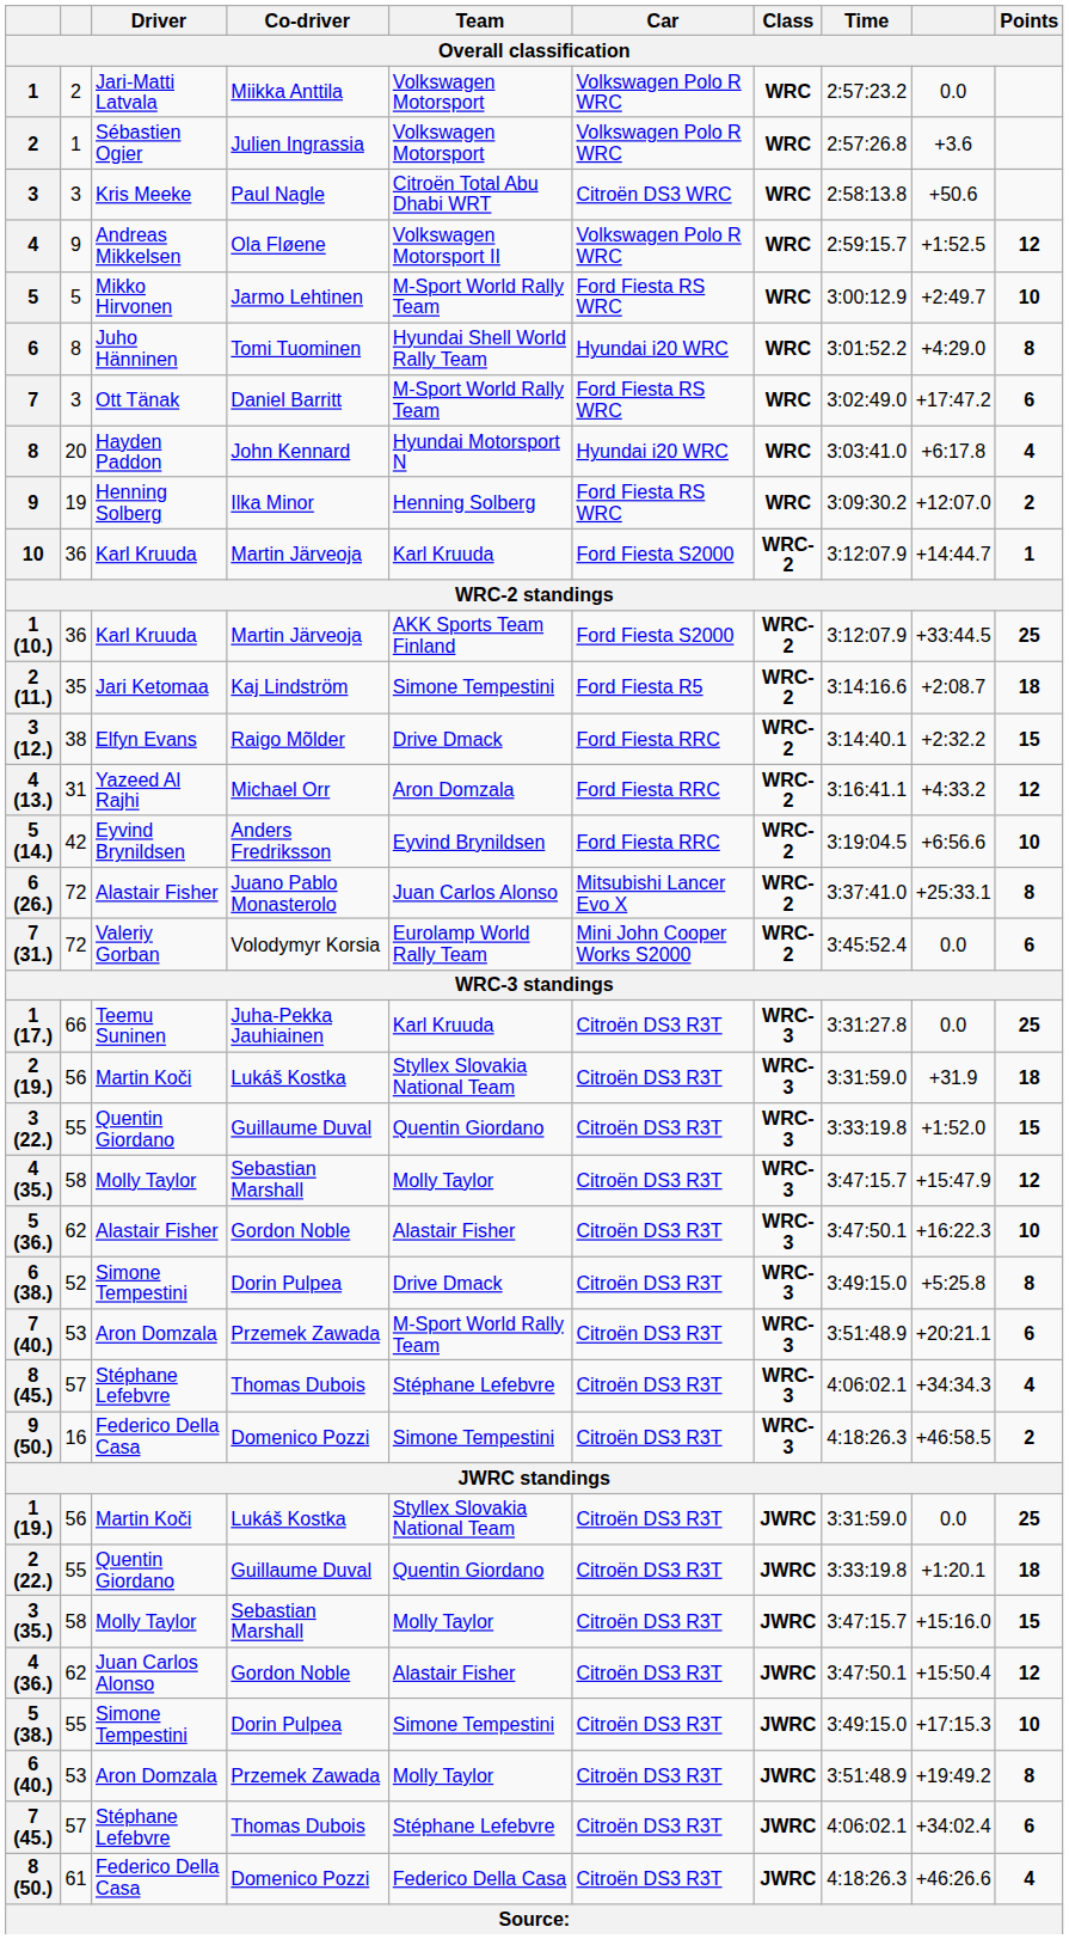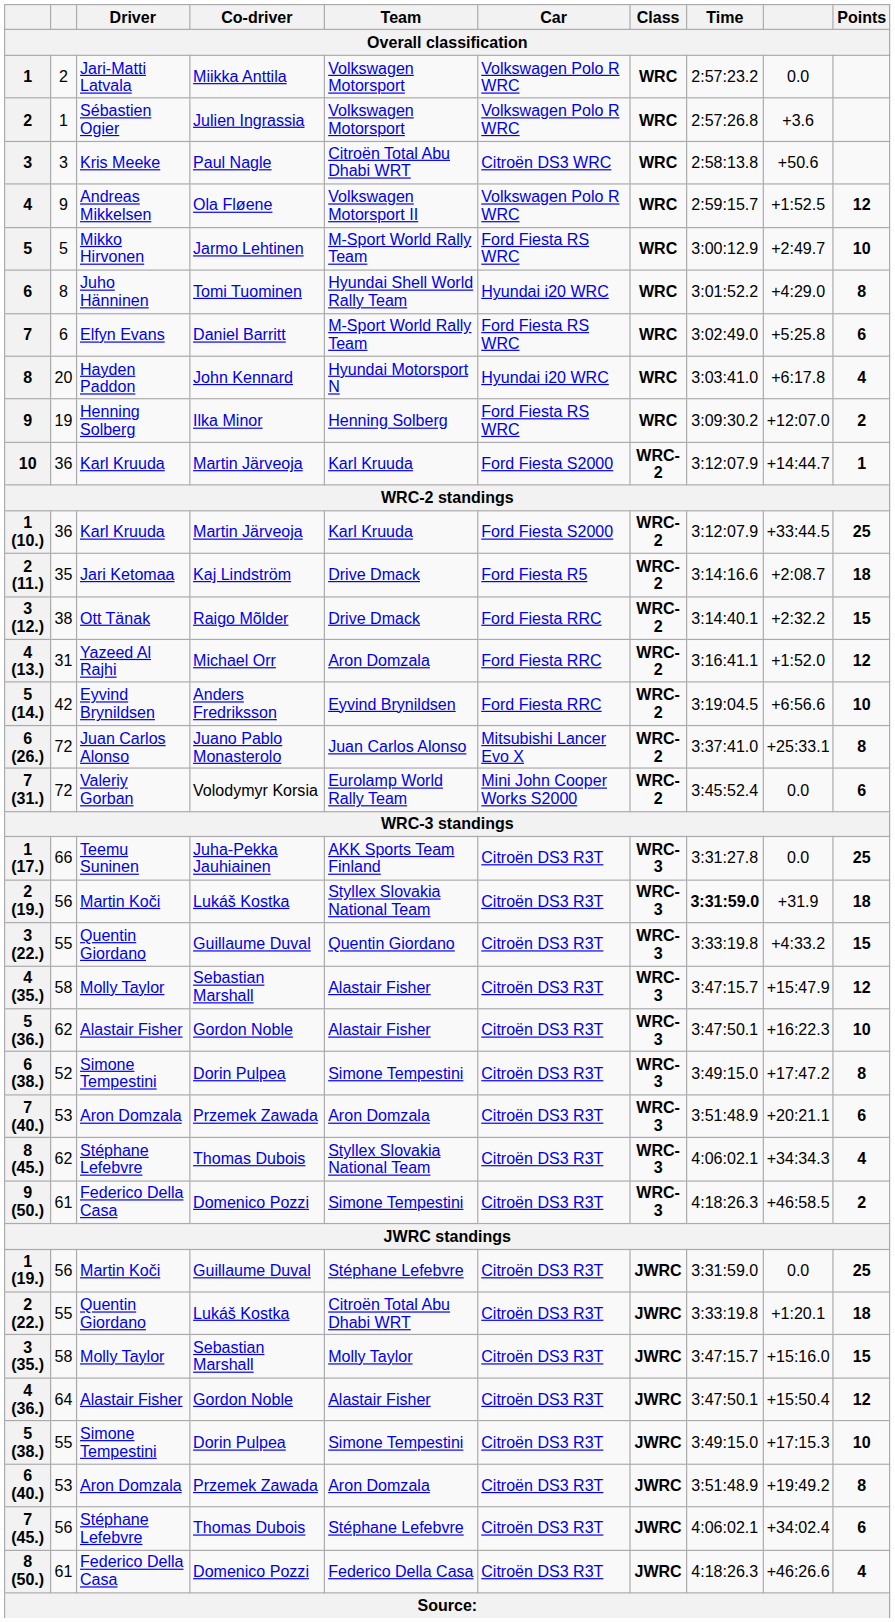 <table class="wikitable" width=85% style="text-align: left; font-size: 85%; max-width: 950px;">
 <tr>
 <th></th>
 <th></th>
 <th>Driver</th>
 <th>Co-driver</th>
 <th>Team</th>
 <th>Car</th>
 <th>Class</th>
 <th>Time</th>
 <th></th>
 <th>Points</th>
 </tr>
 <tr>
 <th colspan=10>Overall classification</th>
 </tr>
 <tr>
 <th>1</th>
 <td align="center">2</td>
 <td> <a href='#'>Jari-Matti Latvala</a></td>
 <td> <a href='#'>Miikka Anttila</a></td>
 <td> <a href='#'>Volkswagen Motorsport</a></td>
 <td><a href='#'>Volkswagen Polo R WRC</a></td>
 <td align="center"><strong><span>WRC</span></strong></td>
 <td align="center">2:57:23.2</td>
 <td align="center">0.0</td>
 <td align="center"><strong></strong></td>
 </tr>
 <tr>
 <th>2</th>
 <td align="center">1</td>
 <td> <a href='#'>Sébastien Ogier</a></td>
 <td> <a href='#'>Julien Ingrassia</a></td>
 <td> <a href='#'>Volkswagen Motorsport</a></td>
 <td><a href='#'>Volkswagen Polo R WRC</a></td>
 <td align="center"><strong><span>WRC</span></strong></td>
 <td align="center">2:57:26.8</td>
 <td align="center">+3.6</td>
 <td align="center"><strong></strong></td>
 </tr>
 <tr>
 <th>3</th>
 <td align="center">3</td>
 <td> <a href='#'>Kris Meeke</a></td>
 <td> <a href='#'>Paul Nagle</a></td>
 <td> <a href='#'>Citroën Total Abu Dhabi WRT</a></td>
 <td><a href='#'>Citroën DS3 WRC</a></td>
 <td align="center"><strong><span>WRC</span></strong></td>
 <td align="center">2:58:13.8</td>
 <td align="center">+50.6</td>
 <td align="center"><strong></strong></td>
 </tr>
 <tr>
 <th>4</th>
 <td align="center">9</td>
 <td> <a href='#'>Andreas Mikkelsen</a></td>
 <td> <a href='#'>Ola Fløene</a></td>
 <td> <a href='#'>Volkswagen Motorsport II</a></td>
 <td><a href='#'>Volkswagen Polo R WRC</a></td>
 <td align="center"><strong><span>WRC</span></strong></td>
 <td align="center">2:59:15.7</td>
 <td align="center">+1:52.5</td>
 <td align="center"><strong>12</strong></td>
 </tr>
 <tr>
 <th>5</th>
 <td align="center">5</td>
 <td> <a href='#'>Mikko Hirvonen</a></td>
 <td> <a href='#'>Jarmo Lehtinen</a></td>
 <td> <a href='#'>M-Sport World Rally Team</a></td>
 <td><a href='#'>Ford Fiesta RS WRC</a></td>
 <td align="center"><strong><span>WRC</span></strong></td>
 <td align="center">3:00:12.9</td>
 <td align="center">+2:49.7</td>
 <td align="center"><strong>10</strong></td>
 </tr>
 <tr>
 <th>6</th>
 <td align="center">8</td>
 <td> <a href='#'>Juho Hänninen</a></td>
 <td> <a href='#'>Tomi Tuominen</a></td>
 <td> <a href='#'>Hyundai Shell World Rally Team</a></td>
 <td><a href='#'>Hyundai i20 WRC</a></td>
 <td align="center"><strong><span>WRC</span></strong></td>
 <td align="center">3:01:52.2</td>
 <td align="center">+4:29.0</td>
 <td align="center"><strong>8</strong></td>
 </tr>
 <tr>
 <th>7</th>
-<td align="center">3</td>
-<td> <a href='#'>Ott Tänak</a></td>
+<td align="center">6</td>
+<td> <a href='#'>Elfyn Evans</a></td>
 <td> <a href='#'>Daniel Barritt</a></td>
 <td> <a href='#'>M-Sport World Rally Team</a></td>
 <td><a href='#'>Ford Fiesta RS WRC</a></td>
 <td align="center"><strong><span>WRC</span></strong></td>
 <td align="center">3:02:49.0</td>
-<td align="center">+17:47.2</td>
+<td align="center">+5:25.8</td>
 <td align="center"><strong>6</strong></td>
 </tr>
 <tr>
 <th>8</th>
 <td align="center">20</td>
 <td> <a href='#'>Hayden Paddon</a></td>
 <td> <a href='#'>John Kennard</a></td>
 <td> <a href='#'>Hyundai Motorsport N</a></td>
 <td><a href='#'>Hyundai i20 WRC</a></td>
 <td align="center"><strong><span>WRC</span></strong></td>
 <td align="center">3:03:41.0</td>
 <td align="center">+6:17.8</td>
 <td align="center"><strong>4</strong></td>
 </tr>
 <tr>
 <th>9</th>
 <td align="center">19</td>
 <td> <a href='#'>Henning Solberg</a></td>
 <td> <a href='#'>Ilka Minor</a></td>
 <td> <a href='#'>Henning Solberg</a></td>
 <td><a href='#'>Ford Fiesta RS WRC</a></td>
 <td align="center"><strong><span>WRC</span></strong></td>
 <td align="center">3:09:30.2</td>
 <td align="center">+12:07.0</td>
 <td align="center"><strong>2</strong></td>
 </tr>
 <tr>
 <th>10</th>
 <td align="center">36</td>
 <td> <a href='#'>Karl Kruuda</a></td>
 <td> <a href='#'>Martin Järveoja</a></td>
 <td> <a href='#'>Karl Kruuda</a></td>
 <td><a href='#'>Ford Fiesta S2000</a></td>
 <td align="center"><strong><span>WRC-2</span></strong></td>
 <td align="center">3:12:07.9</td>
 <td align="center">+14:44.7</td>
 <td align="center"><strong>1</strong></td>
 </tr>
 <tr>
 <th colspan=10>WRC-2 standings</th>
 </tr>
 <tr>
 <th>1 (10.)</th>
 <td align="center">36</td>
 <td> <a href='#'>Karl Kruuda</a></td>
 <td> <a href='#'>Martin Järveoja</a></td>
-<td> <a href='#'>AKK Sports Team Finland</a></td>
+<td> <a href='#'>Karl Kruuda</a></td>
 <td><a href='#'>Ford Fiesta S2000</a></td>
 <td align="center"><strong><span>WRC-2</span></strong></td>
 <td align="center">3:12:07.9</td>
 <td align="center">+33:44.5</td>
 <td align="center"><strong>25</strong></td>
 </tr>
 <tr>
 <th>2 (11.)</th>
 <td align="center">35</td>
 <td> <a href='#'>Jari Ketomaa</a></td>
 <td> <a href='#'>Kaj Lindström</a></td>
-<td> <a href='#'>Simone Tempestini</a></td>
+<td> <a href='#'>Drive Dmack</a></td>
 <td><a href='#'>Ford Fiesta R5</a></td>
 <td align="center"><strong><span>WRC-2</span></strong></td>
 <td align="center">3:14:16.6</td>
 <td align="center">+2:08.7</td>
 <td align="center"><strong>18</strong></td>
 </tr>
 <tr>
 <th>3 (12.)</th>
 <td align="center">38</td>
-<td> <a href='#'>Elfyn Evans</a></td>
+<td> <a href='#'>Ott Tänak</a></td>
 <td> <a href='#'>Raigo Mõlder</a></td>
 <td> <a href='#'>Drive Dmack</a></td>
 <td><a href='#'>Ford Fiesta RRC</a></td>
 <td align="center"><strong><span>WRC-2</span></strong></td>
 <td align="center">3:14:40.1</td>
 <td align="center">+2:32.2</td>
 <td align="center"><strong>15</strong></td>
 </tr>
 <tr>
 <th>4 (13.)</th>
 <td align="center">31</td>
 <td> <a href='#'>Yazeed Al Rajhi</a></td>
 <td> <a href='#'>Michael Orr</a></td>
 <td> <a href='#'>Aron Domzala</a></td>
 <td><a href='#'>Ford Fiesta RRC</a></td>
 <td align="center"><strong><span>WRC-2</span></strong></td>
 <td align="center">3:16:41.1</td>
-<td align="center">+4:33.2</td>
+<td align="center">+1:52.0</td>
 <td align="center"><strong>12</strong></td>
 </tr>
 <tr>
 <th>5 (14.)</th>
 <td align="center">42</td>
 <td> <a href='#'>Eyvind Brynildsen</a></td>
 <td> <a href='#'>Anders Fredriksson</a></td>
 <td> <a href='#'>Eyvind Brynildsen</a></td>
 <td><a href='#'>Ford Fiesta RRC</a></td>
 <td align="center"><strong><span>WRC-2</span></strong></td>
 <td align="center">3:19:04.5</td>
 <td align="center">+6:56.6</td>
 <td align="center"><strong>10</strong></td>
 </tr>
 <tr>
 <th>6 (26.)</th>
 <td align="center">72</td>
-<td> <a href='#'>Alastair Fisher</a></td>
+<td> <a href='#'>Juan Carlos Alonso</a></td>
 <td> <a href='#'>Juano Pablo Monasterolo</a></td>
 <td> <a href='#'>Juan Carlos Alonso</a></td>
 <td><a href='#'>Mitsubishi Lancer Evo X</a></td>
 <td align="center"><strong><span>WRC-2</span></strong></td>
 <td align="center">3:37:41.0</td>
 <td align="center">+25:33.1</td>
 <td align="center"><strong>8</strong></td>
 </tr>
 <tr>
 <th>7 (31.)</th>
 <td align="center">72</td>
 <td> <a href='#'>Valeriy Gorban</a></td>
 <td> Volodymyr Korsia</td>
 <td> <a href='#'>Eurolamp World Rally Team</a></td>
 <td><a href='#'>Mini John Cooper Works S2000</a></td>
 <td align="center"><strong><span>WRC-2</span></strong></td>
 <td align="center">3:45:52.4</td>
 <td align="center">0.0</td>
 <td align="center"><strong>6</strong></td>
 </tr>
 <tr>
 <th colspan=10>WRC-3 standings</th>
 </tr>
 <tr>
 <th>1 (17.)</th>
 <td align="center">66</td>
 <td> <a href='#'>Teemu Suninen</a></td>
 <td> <a href='#'>Juha-Pekka Jauhiainen</a></td>
-<td> <a href='#'>Karl Kruuda</a></td>
+<td> <a href='#'>AKK Sports Team Finland</a></td>
 <td><a href='#'>Citroën DS3 R3T</a></td>
 <td align="center"><strong><span>WRC-3</span></strong></td>
 <td align="center">3:31:27.8</td>
 <td align="center">0.0</td>
 <td align="center"><strong>25</strong></td>
 </tr>
 <tr>
 <th>2 (19.)</th>
 <td align="center">56</td>
 <td> <a href='#'>Martin Koči</a></td>
 <td> <a href='#'>Lukáš Kostka</a></td>
 <td> <a href='#'>Styllex Slovakia National Team</a></td>
 <td><a href='#'>Citroën DS3 R3T</a></td>
 <td align="center"><strong><span>WRC-3</span></strong></td>
-<td align="center">3:31:59.0</td>
+<td align="center"><strong>3:31:59.0</strong></td>
 <td align="center">+31.9</td>
 <td align="center"><strong>18</strong></td>
 </tr>
 <tr>
 <th>3 (22.)</th>
 <td align="center">55</td>
 <td> <a href='#'>Quentin Giordano</a></td>
 <td> <a href='#'>Guillaume Duval</a></td>
 <td> <a href='#'>Quentin Giordano</a></td>
 <td><a href='#'>Citroën DS3 R3T</a></td>
 <td align="center"><strong><span>WRC-3</span></strong></td>
 <td align="center">3:33:19.8</td>
-<td align="center">+1:52.0</td>
+<td align="center">+4:33.2</td>
 <td align="center"><strong>15</strong></td>
 </tr>
 <tr>
 <th>4 (35.)</th>
 <td align="center">58</td>
 <td> <a href='#'>Molly Taylor</a></td>
 <td> <a href='#'>Sebastian Marshall</a></td>
-<td> <a href='#'>Molly Taylor</a></td>
+<td> <a href='#'>Alastair Fisher</a></td>
 <td><a href='#'>Citroën DS3 R3T</a></td>
 <td align="center"><strong><span>WRC-3</span></strong></td>
 <td align="center">3:47:15.7</td>
 <td align="center">+15:47.9</td>
 <td align="center"><strong>12</strong></td>
 </tr>
 <tr>
 <th>5 (36.)</th>
 <td align="center">62</td>
 <td> <a href='#'>Alastair Fisher</a></td>
 <td> <a href='#'>Gordon Noble</a></td>
 <td> <a href='#'>Alastair Fisher</a></td>
 <td><a href='#'>Citroën DS3 R3T</a></td>
 <td align="center"><strong><span>WRC-3</span></strong></td>
 <td align="center">3:47:50.1</td>
 <td align="center">+16:22.3</td>
 <td align="center"><strong>10</strong></td>
 </tr>
 <tr>
 <th>6 (38.)</th>
 <td align="center">52</td>
 <td> <a href='#'>Simone Tempestini</a></td>
 <td> <a href='#'>Dorin Pulpea</a></td>
-<td> <a href='#'>Drive Dmack</a></td>
+<td> <a href='#'>Simone Tempestini</a></td>
 <td><a href='#'>Citroën DS3 R3T</a></td>
 <td align="center"><strong><span>WRC-3</span></strong></td>
 <td align="center">3:49:15.0</td>
-<td align="center">+5:25.8</td>
+<td align="center">+17:47.2</td>
 <td align="center"><strong>8</strong></td>
 </tr>
 <tr>
 <th>7 (40.)</th>
 <td align="center">53</td>
 <td> <a href='#'>Aron Domzala</a></td>
 <td> <a href='#'>Przemek Zawada</a></td>
-<td> <a href='#'>M-Sport World Rally Team</a></td>
+<td> <a href='#'>Aron Domzala</a></td>
 <td><a href='#'>Citroën DS3 R3T</a></td>
 <td align="center"><strong><span>WRC-3</span></strong></td>
 <td align="center">3:51:48.9</td>
 <td align="center">+20:21.1</td>
 <td align="center"><strong>6</strong></td>
 </tr>
 <tr>
 <th>8 (45.)</th>
-<td align="center">57</td>
+<td align="center">62</td>
 <td> <a href='#'>Stéphane Lefebvre</a></td>
 <td> <a href='#'>Thomas Dubois</a></td>
-<td> <a href='#'>Stéphane Lefebvre</a></td>
+<td> <a href='#'>Styllex Slovakia National Team</a></td>
 <td><a href='#'>Citroën DS3 R3T</a></td>
 <td align="center"><strong><span>WRC-3</span></strong></td>
 <td align="center">4:06:02.1</td>
 <td align="center">+34:34.3</td>
 <td align="center"><strong>4</strong></td>
 </tr>
 <tr>
 <th>9 (50.)</th>
-<td align="center">16</td>
+<td align="center">61</td>
 <td> <a href='#'>Federico Della Casa</a></td>
 <td> <a href='#'>Domenico Pozzi</a></td>
 <td> <a href='#'>Simone Tempestini</a></td>
 <td><a href='#'>Citroën DS3 R3T</a></td>
 <td align="center"><strong><span>WRC-3</span></strong></td>
 <td align="center">4:18:26.3</td>
 <td align="center">+46:58.5</td>
 <td align="center"><strong>2</strong></td>
 </tr>
 <tr>
 <th colspan=10>JWRC standings</th>
 </tr>
 <tr>
 <th>1 (19.)</th>
 <td align="center">56</td>
 <td> <a href='#'>Martin Koči</a></td>
-<td> <a href='#'>Lukáš Kostka</a></td>
-<td> <a href='#'>Styllex Slovakia National Team</a></td>
+<td> <a href='#'>Guillaume Duval</a></td>
+<td> <a href='#'>Stéphane Lefebvre</a></td>
 <td><a href='#'>Citroën DS3 R3T</a></td>
 <td align="center"><strong><span>JWRC</span></strong></td>
 <td align="center">3:31:59.0</td>
 <td align="center">0.0</td>
 <td align="center"><strong>25</strong></td>
 </tr>
 <tr>
 <th>2 (22.)</th>
 <td align="center">55</td>
 <td> <a href='#'>Quentin Giordano</a></td>
-<td> <a href='#'>Guillaume Duval</a></td>
-<td> <a href='#'>Quentin Giordano</a></td>
+<td> <a href='#'>Lukáš Kostka</a></td>
+<td> <a href='#'>Citroën Total Abu Dhabi WRT</a></td>
 <td><a href='#'>Citroën DS3 R3T</a></td>
 <td align="center"><strong><span>JWRC</span></strong></td>
 <td align="center">3:33:19.8</td>
 <td align="center">+1:20.1</td>
 <td align="center"><strong>18</strong></td>
 </tr>
 <tr>
 <th>3 (35.)</th>
 <td align="center">58</td>
 <td> <a href='#'>Molly Taylor</a></td>
 <td> <a href='#'>Sebastian Marshall</a></td>
 <td> <a href='#'>Molly Taylor</a></td>
 <td><a href='#'>Citroën DS3 R3T</a></td>
 <td align="center"><strong><span>JWRC</span></strong></td>
 <td align="center">3:47:15.7</td>
 <td align="center">+15:16.0</td>
 <td align="center"><strong>15</strong></td>
 </tr>
 <tr>
 <th>4 (36.)</th>
-<td align="center">62</td>
-<td> <a href='#'>Juan Carlos Alonso</a></td>
+<td align="center">64</td>
+<td> <a href='#'>Alastair Fisher</a></td>
 <td> <a href='#'>Gordon Noble</a></td>
 <td> <a href='#'>Alastair Fisher</a></td>
 <td><a href='#'>Citroën DS3 R3T</a></td>
 <td align="center"><strong><span>JWRC</span></strong></td>
 <td align="center">3:47:50.1</td>
 <td align="center">+15:50.4</td>
 <td align="center"><strong>12</strong></td>
 </tr>
 <tr>
 <th>5 (38.)</th>
 <td align="center">55</td>
 <td> <a href='#'>Simone Tempestini</a></td>
 <td> <a href='#'>Dorin Pulpea</a></td>
 <td> <a href='#'>Simone Tempestini</a></td>
 <td><a href='#'>Citroën DS3 R3T</a></td>
 <td align="center"><strong><span>JWRC</span></strong></td>
 <td align="center">3:49:15.0</td>
 <td align="center">+17:15.3</td>
 <td align="center"><strong>10</strong></td>
 </tr>
 <tr>
 <th>6 (40.)</th>
 <td align="center">53</td>
 <td> <a href='#'>Aron Domzala</a></td>
 <td> <a href='#'>Przemek Zawada</a></td>
-<td> <a href='#'>Molly Taylor</a></td>
+<td> <a href='#'>Aron Domzala</a></td>
 <td><a href='#'>Citroën DS3 R3T</a></td>
 <td align="center"><strong><span>JWRC</span></strong></td>
 <td align="center">3:51:48.9</td>
 <td align="center">+19:49.2</td>
 <td align="center"><strong>8</strong></td>
 </tr>
 <tr>
 <th>7 (45.)</th>
-<td align="center">57</td>
+<td align="center">56</td>
 <td> <a href='#'>Stéphane Lefebvre</a></td>
 <td> <a href='#'>Thomas Dubois</a></td>
 <td> <a href='#'>Stéphane Lefebvre</a></td>
 <td><a href='#'>Citroën DS3 R3T</a></td>
 <td align="center"><strong><span>JWRC</span></strong></td>
 <td align="center">4:06:02.1</td>
 <td align="center">+34:02.4</td>
 <td align="center"><strong>6</strong></td>
 </tr>
 <tr>
 <th>8 (50.)</th>
 <td align="center">61</td>
 <td> <a href='#'>Federico Della Casa</a></td>
 <td> <a href='#'>Domenico Pozzi</a></td>
 <td> <a href='#'>Federico Della Casa</a></td>
 <td><a href='#'>Citroën DS3 R3T</a></td>
 <td align="center"><strong><span>JWRC</span></strong></td>
 <td align="center">4:18:26.3</td>
 <td align="center">+46:26.6</td>
 <td align="center"><strong>4</strong></td>
 </tr>
 <tr>
 <th colspan=10>Source: </th>
 </tr>
 <tr>
 </tr>
 </table>
